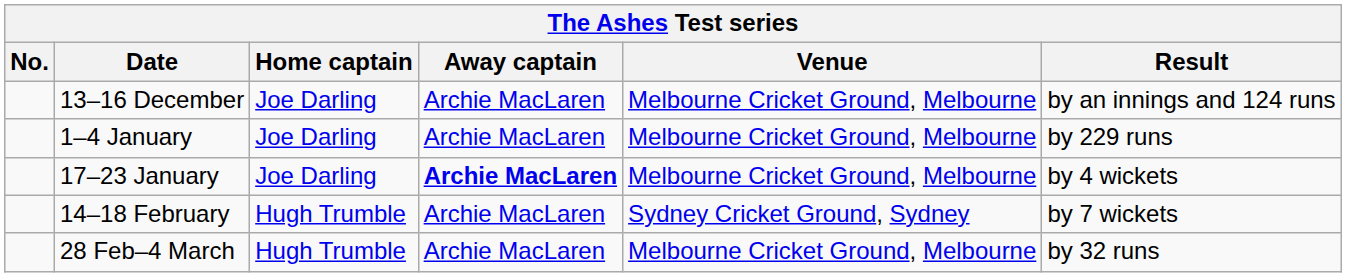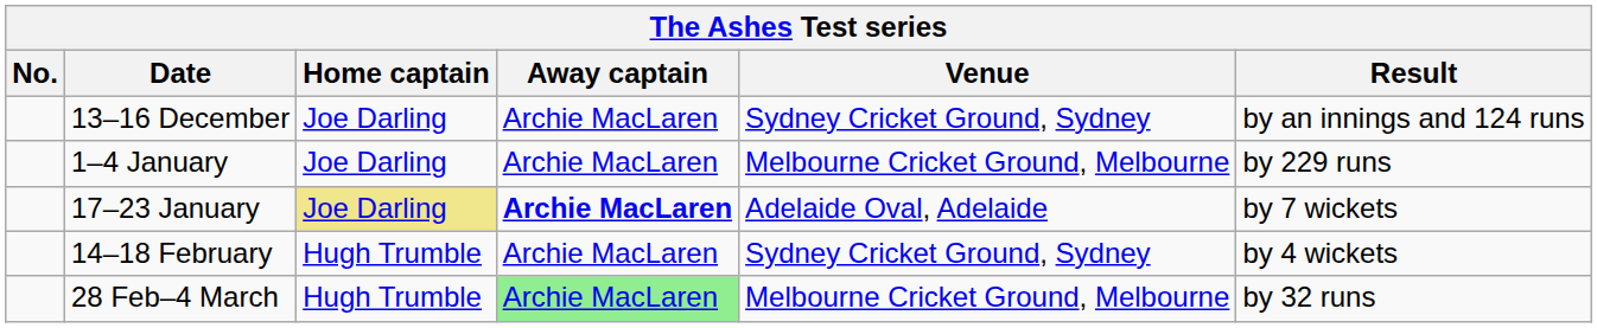 <table class="wikitable">
 <tr>
 <th colspan="9"><a href='#'>The Ashes</a> Test series</th>
 </tr>
 <tr>
 <th>No.</th>
 <th>Date</th>
 <th>Home captain</th>
 <th>Away captain</th>
 <th>Venue</th>
 <th>Result</th>
 </tr>
 <tr>
 <td></td>
 <td>13–16 December</td>
 <td><a href='#'>Joe Darling</a></td>
 <td><a href='#'>Archie MacLaren</a></td>
-<td><a href='#'>Melbourne Cricket Ground</a>, <a href='#'>Melbourne</a></td>
+<td><a href='#'>Sydney Cricket Ground</a>, <a href='#'>Sydney</a></td>
 <td> by an innings and 124 runs</td>
 </tr>
 <tr>
 <td></td>
 <td>1–4 January</td>
 <td><a href='#'>Joe Darling</a></td>
 <td><a href='#'>Archie MacLaren</a></td>
 <td><a href='#'>Melbourne Cricket Ground</a>, <a href='#'>Melbourne</a></td>
 <td> by 229 runs</td>
 </tr>
 <tr>
 <td></td>
 <td>17–23 January</td>
-<td><a href='#'>Joe Darling</a></td>
+<td style="background: khaki;"><a href='#'>Joe Darling</a></td>
 <td><strong><a href='#'>Archie MacLaren</a></strong></td>
-<td><a href='#'>Melbourne Cricket Ground</a>, <a href='#'>Melbourne</a></td>
-<td> by 4 wickets</td>
+<td><a href='#'>Adelaide Oval</a>, <a href='#'>Adelaide</a></td>
+<td> by 7 wickets</td>
 </tr>
 <tr>
 <td></td>
 <td>14–18 February</td>
 <td><a href='#'>Hugh Trumble</a></td>
 <td><a href='#'>Archie MacLaren</a></td>
 <td><a href='#'>Sydney Cricket Ground</a>, <a href='#'>Sydney</a></td>
-<td> by 7 wickets</td>
+<td> by 4 wickets</td>
 </tr>
 <tr>
 <td></td>
 <td>28 Feb–4 March</td>
 <td><a href='#'>Hugh Trumble</a></td>
-<td><a href='#'>Archie MacLaren</a></td>
+<td style="background: lightgreen;"><a href='#'>Archie MacLaren</a></td>
 <td><a href='#'>Melbourne Cricket Ground</a>, <a href='#'>Melbourne</a></td>
 <td> by 32 runs</td>
 </tr>
 </table>
